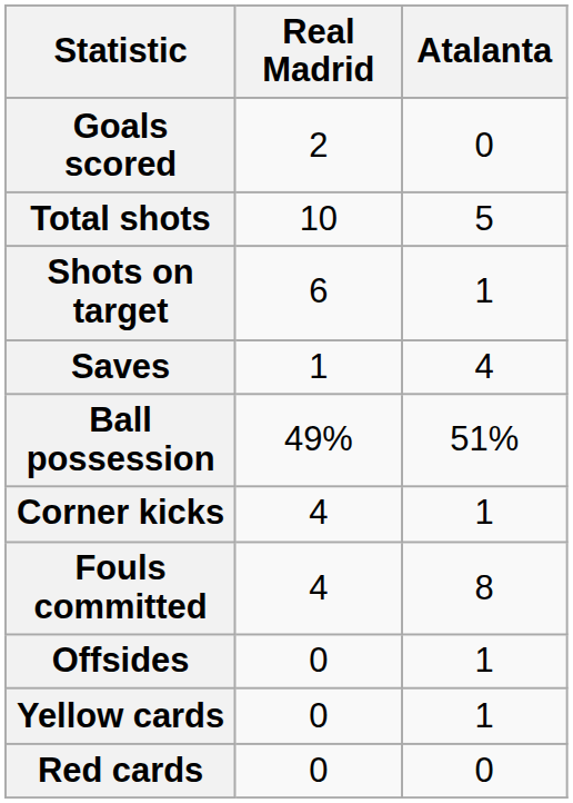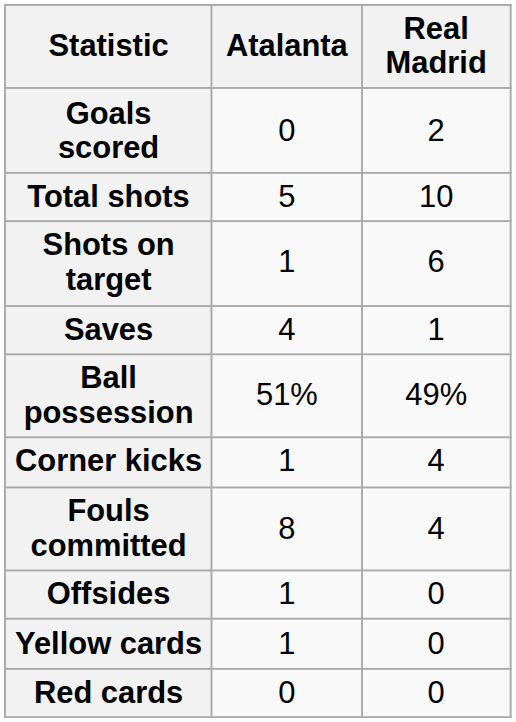 <table class="wikitable plainrowheaders" style="text-align:center">
 <tr>
 <th scope="col" style="width:100px">Statistic</th>
+<th scope="col" style="width:70px">Atalanta</th>
 <th scope="col" style="width:70px">Real Madrid</th>
-<th scope="col" style="width:70px">Atalanta</th>
 </tr>
 <tr>
 <th scope=row>Goals scored</th>
+<td>0</td>
 <td>2</td>
-<td>0</td>
 </tr>
 <tr>
 <th scope=row>Total shots</th>
+<td>5</td>
 <td>10</td>
-<td>5</td>
 </tr>
 <tr>
 <th scope=row>Shots on target</th>
+<td>1</td>
 <td>6</td>
+</tr>
+<tr>
+<th scope=row>Saves</th>
+<td>4</td>
 <td>1</td>
 </tr>
 <tr>
-<th scope=row>Saves</th>
+<th scope=row>Ball possession</th>
+<td>51%</td>
+<td>49%</td>
+</tr>
+<tr>
+<th scope=row>Corner kicks</th>
 <td>1</td>
 <td>4</td>
 </tr>
 <tr>
-<th scope=row>Ball possession</th>
-<td>49%</td>
-<td>51%</td>
-</tr>
-<tr>
-<th scope=row>Corner kicks</th>
+<th scope=row>Fouls committed</th>
+<td>8</td>
 <td>4</td>
-<td>1</td>
-</tr>
-<tr>
-<th scope=row>Fouls committed</th>
-<td>4</td>
-<td>8</td>
 </tr>
 <tr>
 <th scope=row>Offsides</th>
+<td>1</td>
 <td>0</td>
-<td>1</td>
 </tr>
 <tr>
 <th scope=row>Yellow cards</th>
+<td>1</td>
 <td>0</td>
-<td>1</td>
 </tr>
 <tr>
 <th scope=row>Red cards</th>
 <td>0</td>
 <td>0</td>
 </tr>
 </table>
